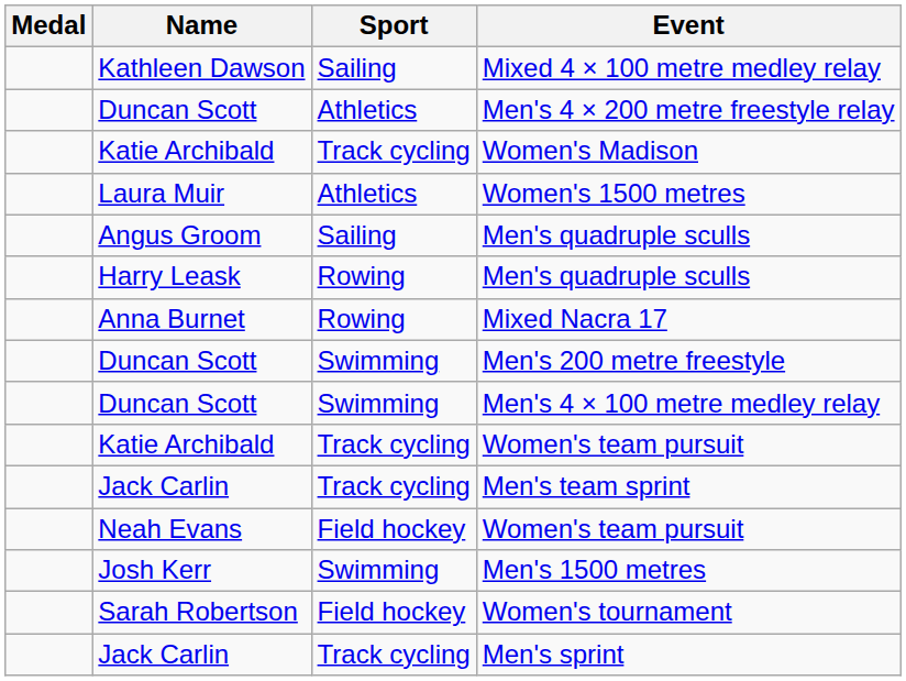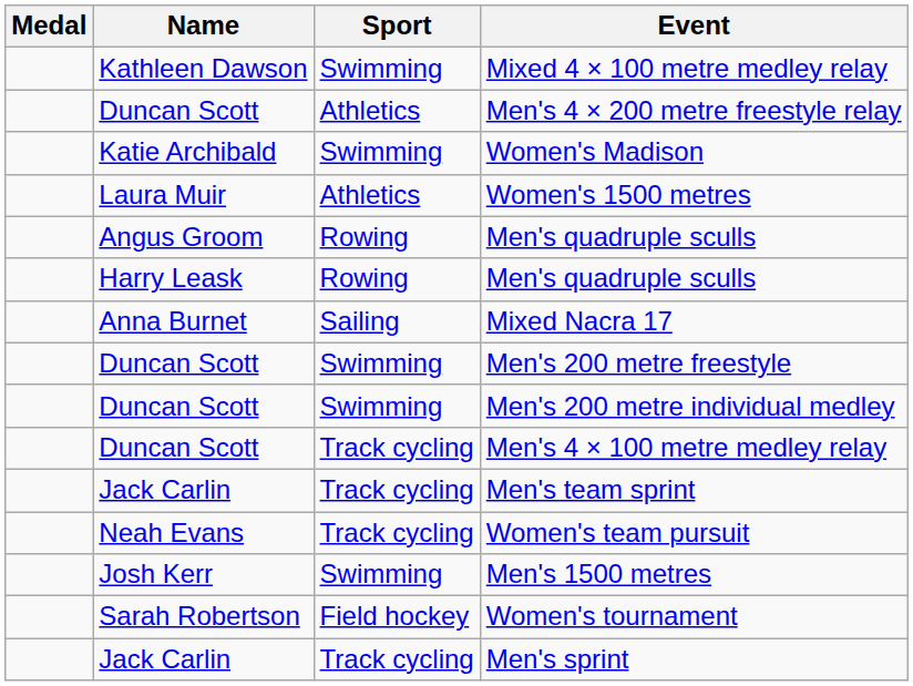 <table class="wikitable sortable">
 <tr>
 <th>Medal</th>
 <th>Name</th>
 <th>Sport</th>
 <th>Event</th>
 </tr>
 <tr>
 <td></td>
 <td><a href='#'>Kathleen Dawson</a></td>
-<td><a href='#'>Sailing</a></td>
+<td><a href='#'>Swimming</a></td>
 <td><a href='#'>Mixed 4 × 100 metre medley relay</a></td>
 </tr>
 <tr>
 <td></td>
 <td><a href='#'>Duncan Scott</a></td>
 <td><a href='#'>Athletics</a></td>
 <td><a href='#'>Men's 4 × 200 metre freestyle relay</a></td>
 </tr>
 <tr>
 <td></td>
 <td><a href='#'>Katie Archibald</a></td>
-<td><a href='#'>Track cycling</a></td>
+<td><a href='#'>Swimming</a></td>
 <td><a href='#'>Women's Madison</a></td>
 </tr>
 <tr>
 <td></td>
 <td><a href='#'>Laura Muir</a></td>
 <td><a href='#'>Athletics</a></td>
 <td><a href='#'>Women's 1500 metres</a></td>
 </tr>
 <tr>
 <td></td>
 <td><a href='#'>Angus Groom</a></td>
-<td><a href='#'>Sailing</a></td>
+<td><a href='#'>Rowing</a></td>
 <td><a href='#'>Men's quadruple sculls</a></td>
 </tr>
 <tr>
 <td></td>
 <td><a href='#'>Harry Leask</a></td>
 <td><a href='#'>Rowing</a></td>
 <td><a href='#'>Men's quadruple sculls</a></td>
 </tr>
 <tr>
 <td></td>
 <td><a href='#'>Anna Burnet</a></td>
-<td><a href='#'>Rowing</a></td>
+<td><a href='#'>Sailing</a></td>
 <td><a href='#'>Mixed Nacra 17</a></td>
 </tr>
 <tr>
 <td></td>
 <td><a href='#'>Duncan Scott</a></td>
 <td><a href='#'>Swimming</a></td>
 <td><a href='#'>Men's 200 metre freestyle</a></td>
 </tr>
 <tr>
 <td></td>
 <td><a href='#'>Duncan Scott</a></td>
 <td><a href='#'>Swimming</a></td>
-<td><a href='#'>Men's 4 × 100 metre medley relay</a></td>
+<td><a href='#'>Men's 200 metre individual medley</a></td>
 </tr>
 <tr>
 <td></td>
-<td><a href='#'>Katie Archibald</a></td>
+<td><a href='#'>Duncan Scott</a></td>
 <td><a href='#'>Track cycling</a></td>
-<td><a href='#'>Women's team pursuit</a></td>
+<td><a href='#'>Men's 4 × 100 metre medley relay</a></td>
 </tr>
 <tr>
 <td></td>
 <td><a href='#'>Jack Carlin</a></td>
 <td><a href='#'>Track cycling</a></td>
 <td><a href='#'>Men's team sprint</a></td>
 </tr>
 <tr>
 <td></td>
 <td><a href='#'>Neah Evans</a></td>
-<td><a href='#'>Field hockey</a></td>
+<td><a href='#'>Track cycling</a></td>
 <td><a href='#'>Women's team pursuit</a></td>
 </tr>
 <tr>
 <td></td>
 <td><a href='#'>Josh Kerr</a></td>
 <td><a href='#'>Swimming</a></td>
 <td><a href='#'>Men's 1500 metres</a></td>
 </tr>
 <tr>
 <td></td>
 <td><a href='#'>Sarah Robertson</a></td>
 <td><a href='#'>Field hockey</a></td>
 <td><a href='#'>Women's tournament</a></td>
 </tr>
 <tr>
 <td></td>
 <td><a href='#'>Jack Carlin</a></td>
 <td><a href='#'>Track cycling</a></td>
 <td><a href='#'>Men's sprint</a></td>
 </tr>
 </table>
